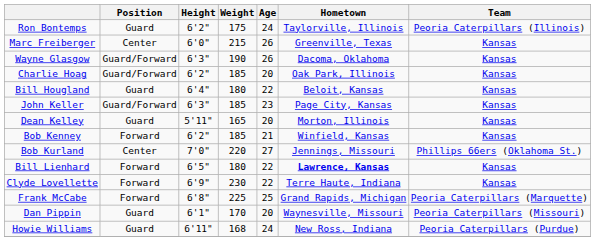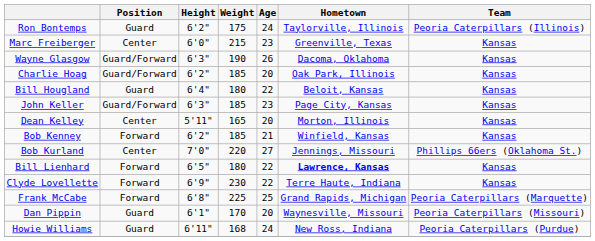 <table class="wikitable" style="text-align: center;">
 <tr>
 <th></th>
 <th>Position</th>
 <th>Height</th>
 <th>Weight</th>
 <th>Age</th>
 <th>Hometown</th>
 <th>Team</th>
 </tr>
 <tr>
 <td><a href='#'>Ron Bontemps</a></td>
 <td>Guard</td>
 <td>6'2"</td>
 <td>175</td>
 <td>24</td>
 <td><a href='#'>Taylorville, Illinois</a></td>
 <td><a href='#'>Peoria Caterpillars</a> (<a href='#'>Illinois</a>)</td>
 </tr>
 <tr>
 <td><a href='#'>Marc Freiberger</a></td>
 <td>Center</td>
 <td>6'0"</td>
 <td>215</td>
-<td>26</td>
+<td>23</td>
 <td><a href='#'>Greenville, Texas</a></td>
 <td><a href='#'>Kansas</a></td>
 </tr>
 <tr>
 <td><a href='#'>Wayne Glasgow</a></td>
 <td>Guard/Forward</td>
 <td>6'3"</td>
 <td>190</td>
 <td>26</td>
 <td><a href='#'>Dacoma, Oklahoma</a></td>
 <td><a href='#'>Kansas</a></td>
 </tr>
 <tr>
 <td><a href='#'>Charlie Hoag</a></td>
 <td>Guard/Forward</td>
 <td>6'2"</td>
 <td>185</td>
 <td>20</td>
 <td><a href='#'>Oak Park, Illinois</a></td>
 <td><a href='#'>Kansas</a></td>
 </tr>
 <tr>
 <td><a href='#'>Bill Hougland</a></td>
 <td>Guard</td>
 <td>6'4"</td>
 <td>180</td>
 <td>22</td>
 <td><a href='#'>Beloit, Kansas</a></td>
 <td><a href='#'>Kansas</a></td>
 </tr>
 <tr>
 <td><a href='#'>John Keller</a></td>
 <td>Guard/Forward</td>
 <td>6'3"</td>
 <td>185</td>
 <td>23</td>
 <td><a href='#'>Page City, Kansas</a></td>
 <td><a href='#'>Kansas</a></td>
 </tr>
 <tr>
 <td><a href='#'>Dean Kelley</a></td>
-<td>Guard</td>
+<td>Center</td>
 <td>5'11"</td>
 <td>165</td>
 <td>20</td>
 <td><a href='#'>Morton, Illinois</a></td>
 <td><a href='#'>Kansas</a></td>
 </tr>
 <tr>
 <td><a href='#'>Bob Kenney</a></td>
 <td>Forward</td>
 <td>6'2"</td>
 <td>185</td>
 <td>21</td>
 <td><a href='#'>Winfield, Kansas</a></td>
 <td><a href='#'>Kansas</a></td>
 </tr>
 <tr>
 <td><a href='#'>Bob Kurland</a></td>
 <td>Center</td>
 <td>7'0"</td>
 <td>220</td>
 <td>27</td>
 <td><a href='#'>Jennings, Missouri</a></td>
 <td><a href='#'>Phillips 66ers</a> (<a href='#'>Oklahoma St.</a>)</td>
 </tr>
 <tr>
 <td><a href='#'>Bill Lienhard</a></td>
 <td>Forward</td>
 <td>6'5"</td>
 <td>180</td>
 <td>22</td>
 <td><strong><a href='#'>Lawrence, Kansas</a></strong></td>
 <td><a href='#'>Kansas</a></td>
 </tr>
 <tr>
 <td><a href='#'>Clyde Lovellette</a></td>
 <td>Forward</td>
 <td>6'9"</td>
 <td>230</td>
 <td>22</td>
 <td><a href='#'>Terre Haute, Indiana</a></td>
 <td><a href='#'>Kansas</a></td>
 </tr>
 <tr>
 <td><a href='#'>Frank McCabe</a></td>
 <td>Forward</td>
 <td>6'8"</td>
 <td>225</td>
 <td>25</td>
 <td><a href='#'>Grand Rapids, Michigan</a></td>
 <td><a href='#'>Peoria Caterpillars</a> (<a href='#'>Marquette</a>)</td>
 </tr>
 <tr>
 <td><a href='#'>Dan Pippin</a></td>
 <td>Guard</td>
 <td>6'1"</td>
 <td>170</td>
 <td>20</td>
 <td><a href='#'>Waynesville, Missouri</a></td>
 <td><a href='#'>Peoria Caterpillars</a> (<a href='#'>Missouri</a>)</td>
 </tr>
 <tr>
 <td><a href='#'>Howie Williams</a></td>
 <td>Guard</td>
 <td>6'11"</td>
 <td>168</td>
 <td>24</td>
 <td><a href='#'>New Ross, Indiana</a></td>
 <td><a href='#'>Peoria Caterpillars</a> (<a href='#'>Purdue</a>)</td>
 </tr>
 <tr>
 </tr>
 </table>
